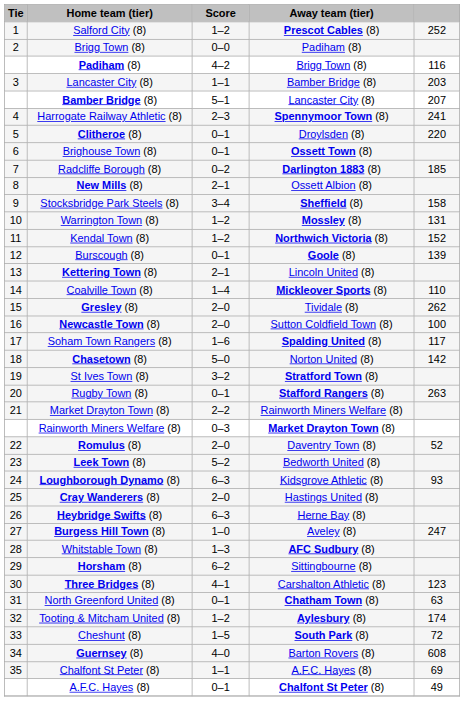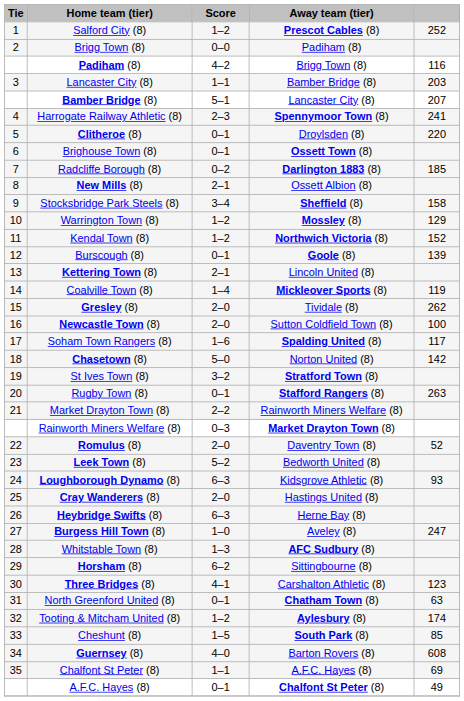 <table class="wikitable" style="width: 600px; background:WhiteSmoke; text-align:center; font-size:90%">
 <tr>
 <td scope="col" style="width:  5.00%; background:silver;"><strong>Tie</strong></td>
 <td scope="col" style="width: 36.25%; background:silver;"><strong>Home team (tier)</strong></td>
 <td scope="col" style="width: 12.50%; background:silver;"><strong>Score</strong></td>
 <td scope="col" style="width: 36.25%; background:silver;"><strong>Away team (tier)</strong></td>
 <td scope="col" style="width: 10.00%; background:silver;"><strong></strong></td>
 </tr>
 <tr>
 <td>1</td>
 <td><a href='#'>Salford City</a> (8)</td>
 <td>1–2</td>
 <td><strong><a href='#'>Prescot Cables</a></strong> (8)</td>
 <td>252</td>
 </tr>
 <tr>
 <td>2</td>
 <td><a href='#'>Brigg Town</a> (8)</td>
 <td>0–0</td>
 <td><a href='#'>Padiham</a> (8)</td>
 <td></td>
 </tr>
 <tr style="background:white;">
 <td><em></em></td>
 <td><strong><a href='#'>Padiham</a></strong> (8)</td>
 <td>4–2</td>
 <td><a href='#'>Brigg Town</a> (8)</td>
 <td>116</td>
 </tr>
 <tr>
 <td>3</td>
 <td><a href='#'>Lancaster City</a> (8)</td>
 <td>1–1</td>
 <td><a href='#'>Bamber Bridge</a> (8)</td>
 <td>203</td>
 </tr>
 <tr style="background:white;">
 <td><em></em></td>
 <td><strong><a href='#'>Bamber Bridge</a></strong> (8)</td>
 <td>5–1</td>
 <td><a href='#'>Lancaster City</a> (8)</td>
 <td>207</td>
 </tr>
 <tr>
 <td>4</td>
 <td><a href='#'>Harrogate Railway Athletic</a> (8)</td>
 <td>2–3</td>
 <td><strong><a href='#'>Spennymoor Town</a></strong> (8)</td>
 <td>241</td>
 </tr>
 <tr>
 <td>5</td>
 <td><strong><a href='#'>Clitheroe</a></strong> (8)</td>
 <td>0–1</td>
 <td><a href='#'>Droylsden</a> (8)</td>
 <td>220</td>
 </tr>
 <tr>
 <td>6</td>
 <td><a href='#'>Brighouse Town</a> (8)</td>
 <td>0–1</td>
 <td><strong><a href='#'>Ossett Town</a></strong> (8)</td>
 <td></td>
 </tr>
 <tr>
 <td>7</td>
 <td><a href='#'>Radcliffe Borough</a> (8)</td>
 <td>0–2</td>
 <td><strong><a href='#'>Darlington 1883</a></strong> (8)</td>
 <td>185</td>
 </tr>
 <tr>
 <td>8</td>
 <td><strong><a href='#'>New Mills</a></strong> (8)</td>
 <td>2–1</td>
 <td><a href='#'>Ossett Albion</a> (8)</td>
 <td></td>
 </tr>
 <tr>
 <td>9</td>
 <td><a href='#'>Stocksbridge Park Steels</a> (8)</td>
 <td>3–4</td>
 <td><strong><a href='#'>Sheffield</a></strong> (8)</td>
 <td>158</td>
 </tr>
 <tr>
 <td>10</td>
 <td><a href='#'>Warrington Town</a> (8)</td>
 <td>1–2</td>
 <td><strong><a href='#'>Mossley</a></strong> (8)</td>
-<td>131</td>
+<td>129</td>
 </tr>
 <tr>
 <td>11</td>
 <td><a href='#'>Kendal Town</a> (8)</td>
 <td>1–2</td>
 <td><strong><a href='#'>Northwich Victoria</a></strong> (8)</td>
 <td>152</td>
 </tr>
 <tr>
 <td>12</td>
 <td><a href='#'>Burscough</a> (8)</td>
 <td>0–1</td>
 <td><strong><a href='#'>Goole</a></strong> (8)</td>
 <td>139</td>
 </tr>
 <tr>
 <td>13</td>
 <td><strong><a href='#'>Kettering Town</a></strong> (8)</td>
 <td>2–1</td>
 <td><a href='#'>Lincoln United</a> (8)</td>
 <td></td>
 </tr>
 <tr>
 <td>14</td>
 <td><a href='#'>Coalville Town</a> (8)</td>
 <td>1–4</td>
 <td><strong><a href='#'>Mickleover Sports</a></strong> (8)</td>
-<td>110</td>
+<td>119</td>
 </tr>
 <tr>
 <td>15</td>
 <td><strong><a href='#'>Gresley</a></strong> (8)</td>
 <td>2–0</td>
 <td><a href='#'>Tividale</a> (8)</td>
 <td>262</td>
 </tr>
 <tr>
 <td>16</td>
 <td><strong><a href='#'>Newcastle Town</a></strong> (8)</td>
 <td>2–0</td>
 <td><a href='#'>Sutton Coldfield Town</a> (8)</td>
 <td>100</td>
 </tr>
 <tr>
 <td>17</td>
 <td><a href='#'>Soham Town Rangers</a> (8)</td>
 <td>1–6</td>
 <td><strong><a href='#'>Spalding United</a></strong> (8)</td>
 <td>117</td>
 </tr>
 <tr>
 <td>18</td>
 <td><strong><a href='#'>Chasetown</a></strong> (8)</td>
 <td>5–0</td>
 <td><a href='#'>Norton United</a> (8)</td>
 <td>142</td>
 </tr>
 <tr>
 <td>19</td>
 <td><a href='#'>St Ives Town</a> (8)</td>
 <td>3–2</td>
 <td><strong><a href='#'>Stratford Town</a></strong> (8)</td>
 <td></td>
 </tr>
 <tr>
 <td>20</td>
 <td><a href='#'>Rugby Town</a> (8)</td>
 <td>0–1</td>
 <td><strong><a href='#'>Stafford Rangers</a></strong> (8)</td>
 <td>263</td>
 </tr>
 <tr>
 <td>21</td>
 <td><a href='#'>Market Drayton Town</a> (8)</td>
 <td>2–2</td>
 <td><a href='#'>Rainworth Miners Welfare</a> (8)</td>
 <td></td>
 </tr>
 <tr style="background:white;">
 <td><em></em></td>
 <td><a href='#'>Rainworth Miners Welfare</a> (8)</td>
 <td>0–3</td>
 <td><strong><a href='#'>Market Drayton Town</a></strong> (8)</td>
 <td></td>
 </tr>
 <tr>
 <td>22</td>
 <td><strong><a href='#'>Romulus</a></strong> (8)</td>
 <td>2–0</td>
 <td><a href='#'>Daventry Town</a> (8)</td>
 <td>52</td>
 </tr>
 <tr>
 <td>23</td>
 <td><strong><a href='#'>Leek Town</a></strong> (8)</td>
 <td>5–2</td>
 <td><a href='#'>Bedworth United</a> (8)</td>
 <td></td>
 </tr>
 <tr>
 <td>24</td>
 <td><strong><a href='#'>Loughborough Dynamo</a></strong> (8)</td>
 <td>6–3</td>
 <td><a href='#'>Kidsgrove Athletic</a> (8)</td>
 <td>93</td>
 </tr>
 <tr>
 <td>25</td>
 <td><strong><a href='#'>Cray Wanderers</a></strong> (8)</td>
 <td>2–0</td>
 <td><a href='#'>Hastings United</a> (8)</td>
 <td></td>
 </tr>
 <tr>
 <td>26</td>
 <td><strong><a href='#'>Heybridge Swifts</a></strong> (8)</td>
 <td>6–3</td>
 <td><a href='#'>Herne Bay</a> (8)</td>
 <td></td>
 </tr>
 <tr>
 <td>27</td>
 <td><strong><a href='#'>Burgess Hill Town</a></strong> (8)</td>
 <td>1–0</td>
 <td><a href='#'>Aveley</a> (8)</td>
 <td>247</td>
 </tr>
 <tr>
 <td>28</td>
 <td><a href='#'>Whitstable Town</a> (8)</td>
 <td>1–3</td>
 <td><strong><a href='#'>AFC Sudbury</a></strong> (8)</td>
 <td></td>
 </tr>
 <tr>
 <td>29</td>
 <td><strong><a href='#'>Horsham</a></strong> (8)</td>
 <td>6–2</td>
 <td><a href='#'>Sittingbourne</a> (8)</td>
 <td></td>
 </tr>
 <tr>
 <td>30</td>
 <td><strong><a href='#'>Three Bridges</a></strong> (8)</td>
 <td>4–1</td>
 <td><a href='#'>Carshalton Athletic</a> (8)</td>
 <td>123</td>
 </tr>
 <tr>
 <td>31</td>
 <td><a href='#'>North Greenford United</a> (8)</td>
 <td>0–1</td>
 <td><strong><a href='#'>Chatham Town</a></strong> (8)</td>
 <td>63</td>
 </tr>
 <tr>
 <td>32</td>
 <td><a href='#'>Tooting & Mitcham United</a> (8)</td>
 <td>1–2</td>
 <td><strong><a href='#'>Aylesbury</a></strong> (8)</td>
 <td>174</td>
 </tr>
 <tr>
 <td>33</td>
 <td><a href='#'>Cheshunt</a> (8)</td>
 <td>1–5</td>
 <td><strong><a href='#'>South Park</a></strong> (8)</td>
-<td>72</td>
+<td>85</td>
 </tr>
 <tr>
 <td>34</td>
 <td><strong><a href='#'>Guernsey</a></strong> (8)</td>
 <td>4–0</td>
 <td><a href='#'>Barton Rovers</a> (8)</td>
 <td>608</td>
 </tr>
 <tr>
 <td>35</td>
 <td><a href='#'>Chalfont St Peter</a> (8)</td>
 <td>1–1</td>
 <td><a href='#'>A.F.C. Hayes</a> (8)</td>
 <td>69</td>
 </tr>
 <tr style="background:white;">
 <td><em></em></td>
 <td><a href='#'>A.F.C. Hayes</a> (8)</td>
 <td>0–1</td>
 <td><strong><a href='#'>Chalfont St Peter</a></strong> (8)</td>
 <td>49</td>
 </tr>
 <tr>
 </tr>
 </table>
